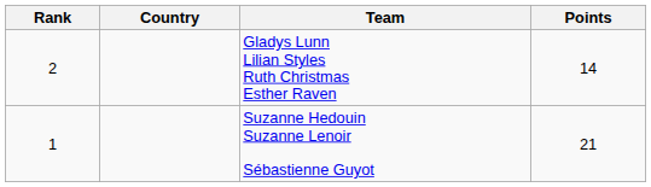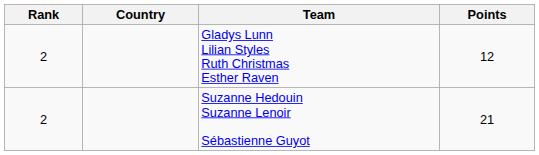 <table class="wikitable sortable" style=" text-align:center; font-size:95%;" width="50%">
 <tr>
 <th>Rank</th>
 <th>Country</th>
 <th>Team</th>
 <th>Points</th>
 </tr>
 <tr>
 <td align=center>2</td>
 <td align=left></td>
 <td align=left><a href='#'>Gladys Lunn</a><br><a href='#'>Lilian Styles</a><br><a href='#'>Ruth Christmas</a><br><a href='#'>Esther Raven</a></td>
-<td>14</td>
+<td>12</td>
 </tr>
 <tr>
-<td align=center>1</td>
+<td align=center>2</td>
 <td align=left></td>
 <td align=left><a href='#'>Suzanne Hedouin</a><br><a href='#'>Suzanne Lenoir</a><br><br><a href='#'>Sébastienne Guyot</a></td>
 <td>21</td>
 </tr>
 </table>
